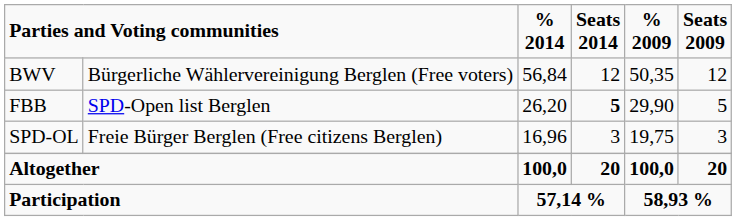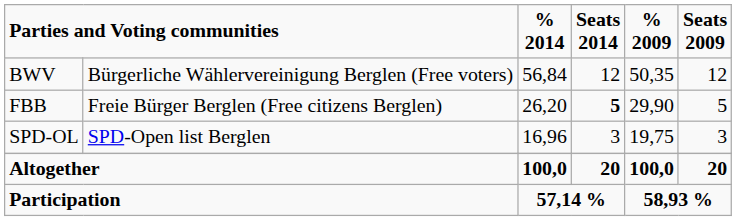 <table class="wikitable">
 <tr -- class="hintergrundfarbe5">
 <td colspan="2"><strong>Parties and Voting communities</strong></td>
 <td align="center"><strong>%<br>2014</strong></td>
 <td align="center"><strong>Seats<br>2014</strong></td>
 <td align="center"><strong>%<br>2009</strong></td>
 <td align="Center"><strong>Seats<br>2009</strong><br></td>
 </tr>
 <tr --->
 <td>BWV</td>
 <td Freie Wähler Landesverband Baden-Württemberg>Bürgerliche Wählervereinigung Berglen (Free voters)</td>
 <td align="right">56,84</td>
 <td align="right">12</td>
 <td align="right">50,35</td>
 <td align="right">12</td>
 </tr>
 <tr --->
 <td>FBB</td>
-<td><a href='#'>SPD</a>-Open list Berglen</td>
+<td>Freie Bürger Berglen (Free citizens Berglen)</td>
 <td align="right">26,20</td>
 <td align="right"><strong>5</strong></td>
 <td align="right">29,90</td>
 <td align="right">5</td>
 </tr>
 <tr --->
 <td>SPD-OL</td>
-<td>Freie Bürger Berglen (Free citizens Berglen)</td>
+<td><a href='#'>SPD</a>-Open list Berglen</td>
 <td align="right">16,96</td>
 <td align="right">3</td>
 <td align="right">19,75</td>
 <td align="right">3</td>
 </tr>
 <tr --->
 </tr>
 <tr -- class="hintergrundfarbe5">
 <td colspan="2"><strong>Altogether</strong></td>
 <td align="right"><strong>100,0</strong></td>
 <td align="right"><strong>20</strong></td>
 <td align="right"><strong>100,0</strong></td>
 <td align="right"><strong>20</strong></td>
 </tr>
 <tr -- class="hintergrundfarbe5">
 <td colspan="2"><strong>Participation</strong></td>
 <td colspan="2" align="center"><strong>57,14 %</strong></td>
 <td colspan="2" align="center"><strong>58,93 %</strong></td>
 </tr>
 </table>
